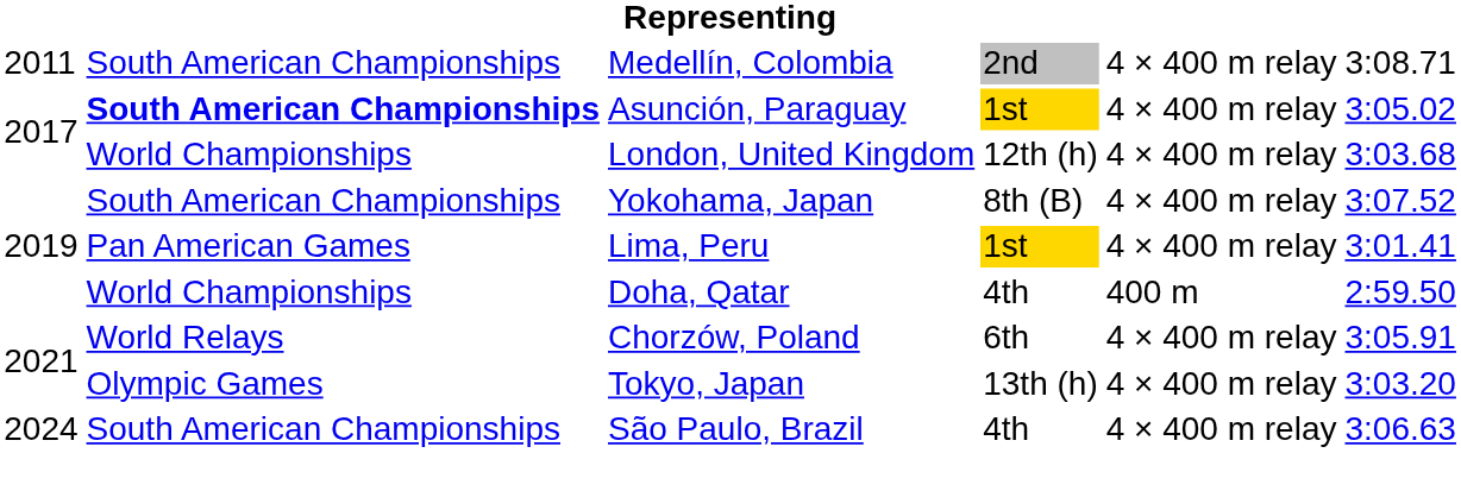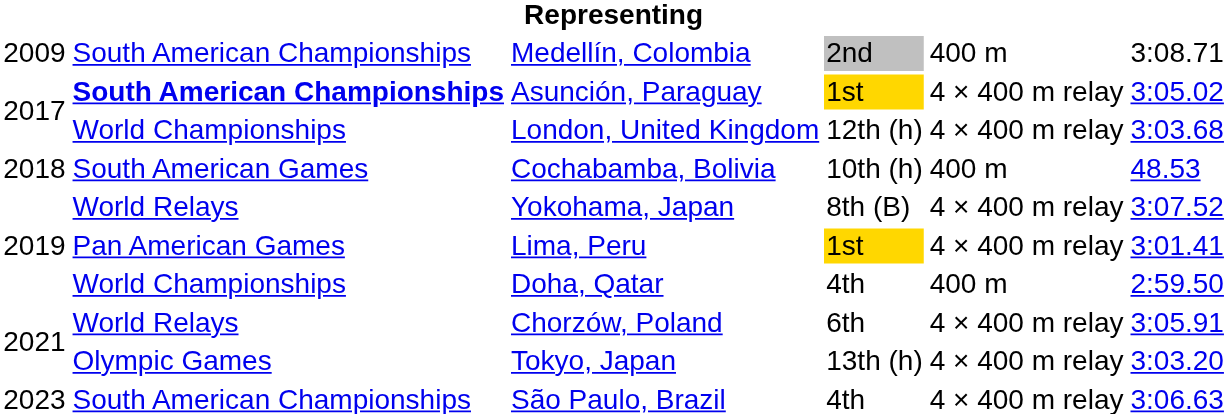 <table>
 <tr>
 <th colspan="6">Representing </th>
 </tr>
 <tr>
-<td>2011</td>
+<td>2009</td>
 <td><a href='#'>South American Championships</a></td>
 <td><a href='#'>Medellín, Colombia</a></td>
 <td bgcolor=silver>2nd</td>
-<td>4 × 400 m relay</td>
+<td>400 m</td>
 <td>3:08.71</td>
 </tr>
 <tr>
 <td rowspan=2>2017</td>
 <td><strong><a href='#'>South American Championships</a></strong></td>
 <td><a href='#'>Asunción, Paraguay</a></td>
 <td bgcolor=gold>1st</td>
 <td>4 × 400 m relay</td>
 <td><a href='#'>3:05.02</a></td>
 </tr>
 <tr>
 <td><a href='#'>World Championships</a></td>
 <td><a href='#'>London, United Kingdom</a></td>
 <td>12th (h)</td>
 <td>4 × 400 m relay</td>
 <td><a href='#'>3:03.68</a></td>
 </tr>
 <tr>
+<td>2018</td>
+<td><a href='#'>South American Games</a></td>
+<td><a href='#'>Cochabamba, Bolivia</a></td>
+<td>10th (h)</td>
+<td>400 m</td>
+<td><a href='#'>48.53</a></td>
+</tr>
+<tr>
 <td rowspan=3>2019</td>
-<td><a href='#'>South American Championships</a></td>
+<td><a href='#'>World Relays</a></td>
 <td><a href='#'>Yokohama, Japan</a></td>
 <td>8th (B)</td>
 <td>4 × 400 m relay</td>
 <td><a href='#'>3:07.52</a></td>
 </tr>
 <tr>
 <td><a href='#'>Pan American Games</a></td>
 <td><a href='#'>Lima, Peru</a></td>
 <td bgcolor=gold>1st</td>
 <td>4 × 400 m relay</td>
 <td><a href='#'>3:01.41</a></td>
 </tr>
 <tr>
 <td><a href='#'>World Championships</a></td>
 <td><a href='#'>Doha, Qatar</a></td>
 <td>4th</td>
 <td>400 m</td>
 <td><a href='#'>2:59.50</a></td>
 </tr>
 <tr>
 <td rowspan=2>2021</td>
 <td><a href='#'>World Relays</a></td>
 <td><a href='#'>Chorzów, Poland</a></td>
 <td>6th</td>
 <td>4 × 400 m relay</td>
 <td><a href='#'>3:05.91</a></td>
 </tr>
 <tr>
 <td><a href='#'>Olympic Games</a></td>
 <td><a href='#'>Tokyo, Japan</a></td>
 <td>13th (h)</td>
 <td>4 × 400 m relay</td>
 <td><a href='#'>3:03.20</a></td>
 </tr>
 <tr>
-<td>2024</td>
+<td>2023</td>
 <td><a href='#'>South American Championships</a></td>
 <td><a href='#'>São Paulo, Brazil</a></td>
 <td>4th</td>
 <td>4 × 400 m relay</td>
 <td><a href='#'>3:06.63</a></td>
 </tr>
 </table>
